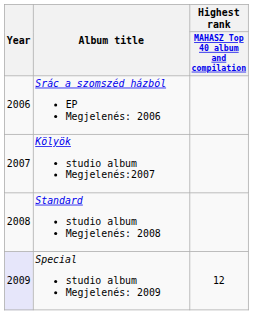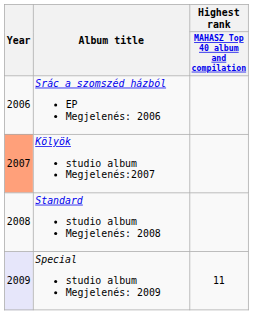 <table class="wikitable">
 <tr>
 <th rowspan="2">Year</th>
 <th rowspan="2" style="width:200px;">Album title</th>
 <th>Highest rank</th>
 </tr>
 <tr style="font-size:smaller;">
 <th width="30"><a href='#'>MAHASZ Top 40 album and compilation</a></th>
 </tr>
 <tr>
 <td style="text-align:center;">2006</td>
 <td><em><a href='#'>Srác a szomszéd házból</a></em><br><ul><li>EP</li><li>Megjelenés: 2006</li></ul></td>
 <td></td>
 </tr>
 <tr>
-<td style="text-align:center;">2007</td>
+<td style="background: lightsalmon; text-align:center;">2007</td>
 <td><em><a href='#'>Kölyök</a></em><br><ul><li>studio album</li><li>Megjelenés:2007</li></ul></td>
 <td></td>
 </tr>
 <tr>
 <td style="text-align:center;">2008</td>
 <td><em><a href='#'>Standard</a></em><br><ul><li>studio album</li><li>Megjelenés: 2008</li></ul></td>
 <td></td>
 </tr>
 <tr>
 <td style="background: lavender; text-align:center;">2009</td>
 <td><em>Special</em><br><ul><li>studio album</li><li>Megjelenés: 2009</li></ul></td>
-<td style="text-align:center;">12</td>
+<td style="text-align:center;">11</td>
 </tr>
 </table>
